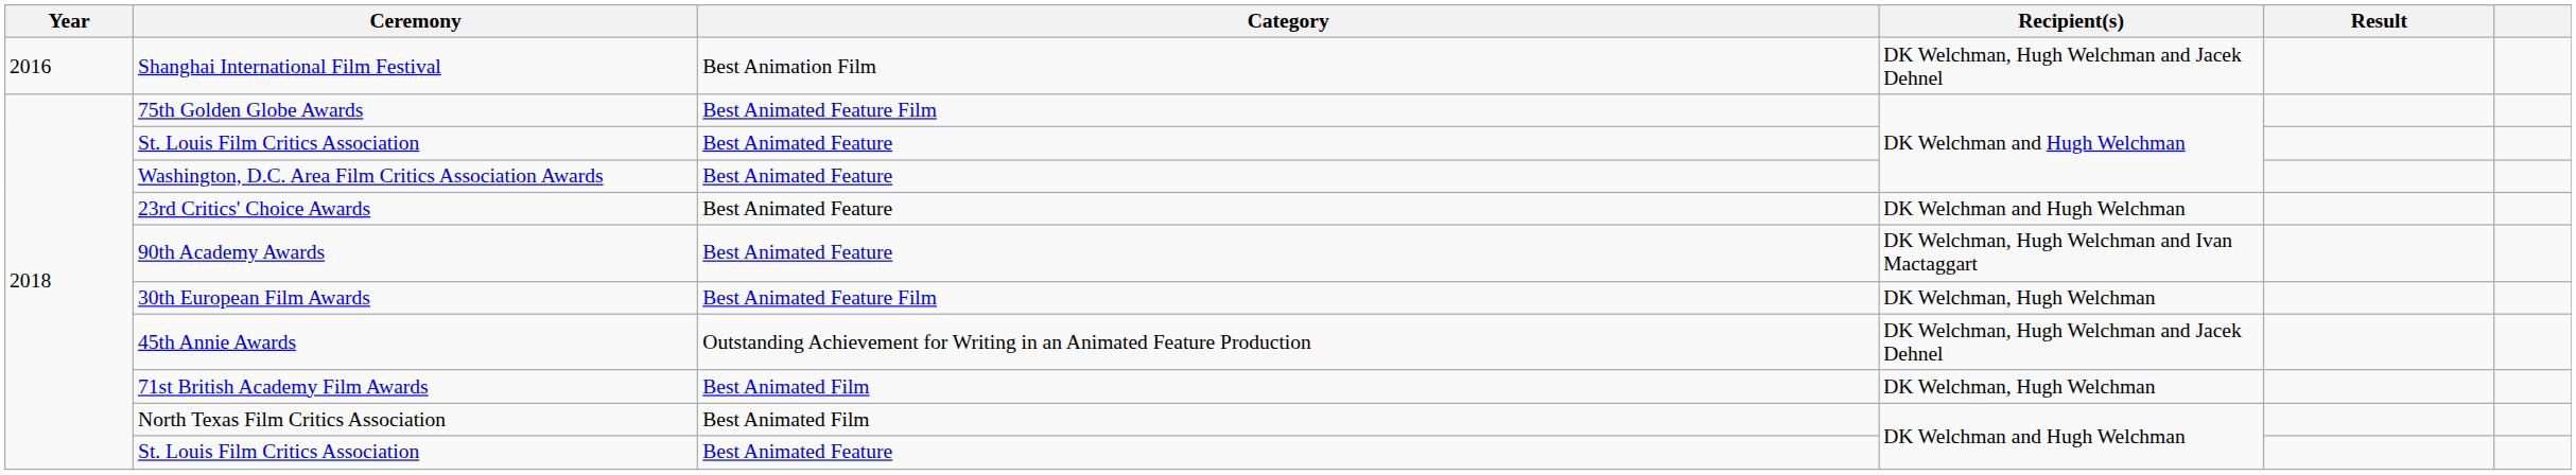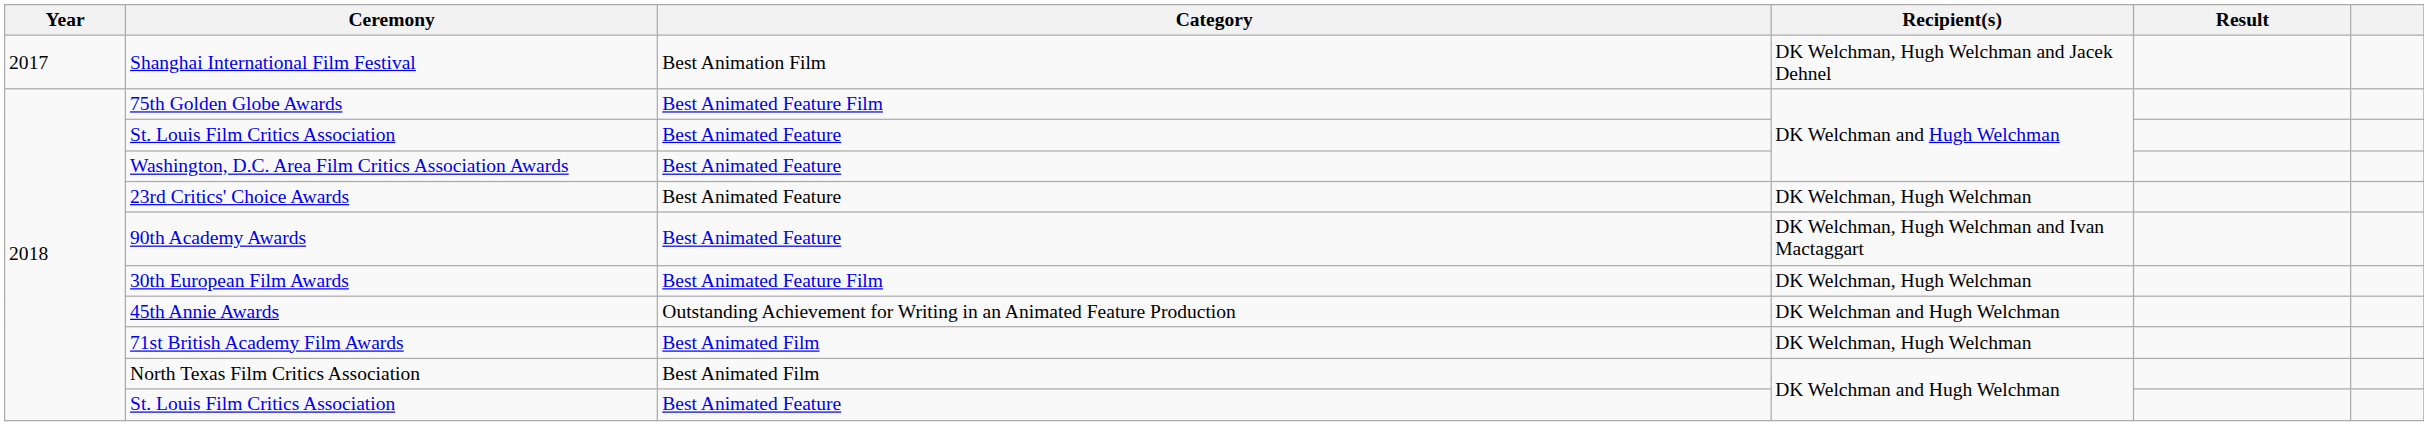 <table class="wikitable sortable plainrowheaders" style="width:100%;">
 <tr>
 <th scope="col" width="5%">Year</th>
 <th scope="col" width="22%">Ceremony</th>
 <th scope="col" width="46%">Category</th>
 <th scope="col" width="15%">Recipient(s)</th>
 <th scope="col" width="9%">Result</th>
 <th scope="col" width="3%" class="unsortable"></th>
 </tr>
 <tr>
-<td rowspan="1">2016</td>
+<td rowspan="1">2017</td>
 <td><a href='#'>Shanghai International Film Festival</a></td>
 <td>Best Animation Film</td>
 <td>DK Welchman, Hugh Welchman and Jacek Dehnel</td>
 <td></td>
 <td></td>
 </tr>
 <tr>
 <td rowspan="10">2018</td>
 <td><a href='#'>75th Golden Globe Awards</a></td>
 <td><a href='#'>Best Animated Feature Film</a></td>
 <td rowspan=3>DK Welchman and <a href='#'>Hugh Welchman</a></td>
 <td></td>
 <td></td>
 </tr>
 <tr>
 <td><a href='#'>St. Louis Film Critics Association</a></td>
 <td><a href='#'>Best Animated Feature</a></td>
 <td></td>
 <td></td>
 </tr>
 <tr>
 <td><a href='#'>Washington, D.C. Area Film Critics Association Awards</a></td>
 <td><a href='#'>Best Animated Feature</a></td>
 <td></td>
 <td></td>
 </tr>
 <tr>
 <td><a href='#'>23rd Critics' Choice Awards</a></td>
 <td>Best Animated Feature</td>
-<td>DK Welchman and Hugh Welchman</td>
+<td>DK Welchman, Hugh Welchman</td>
 <td></td>
 <td></td>
 </tr>
 <tr>
 <td><a href='#'>90th Academy Awards</a></td>
 <td><a href='#'>Best Animated Feature</a></td>
 <td>DK Welchman, Hugh Welchman and Ivan Mactaggart</td>
 <td></td>
 <td></td>
 </tr>
 <tr>
 <td><a href='#'>30th European Film Awards</a></td>
 <td><a href='#'>Best Animated Feature Film</a></td>
 <td>DK Welchman, Hugh Welchman</td>
 <td></td>
 <td></td>
 </tr>
 <tr>
 <td><a href='#'>45th Annie Awards</a></td>
 <td>Outstanding Achievement for Writing in an Animated Feature Production</td>
-<td>DK Welchman, Hugh Welchman and Jacek Dehnel</td>
+<td>DK Welchman and Hugh Welchman</td>
 <td></td>
 <td></td>
 </tr>
 <tr>
 <td><a href='#'>71st British Academy Film Awards</a></td>
 <td><a href='#'>Best Animated Film</a></td>
 <td>DK Welchman, Hugh Welchman</td>
 <td></td>
 <td></td>
 </tr>
 <tr>
 <td>North Texas Film Critics Association</td>
 <td>Best Animated Film</td>
 <td rowspan="2">DK Welchman and Hugh Welchman</td>
 <td></td>
 <td></td>
 </tr>
 <tr>
 <td><a href='#'>St. Louis Film Critics Association</a></td>
 <td><a href='#'>Best Animated Feature</a></td>
 <td></td>
 <td></td>
 </tr>
 </table>
